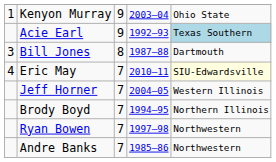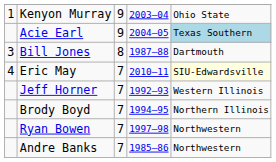 <table class="wikitable">
 <tr>
 </tr>
 <tr>
 <td>1</td>
 <td>Kenyon Murray</td>
 <td>9</td>
 <td style="font-size:80%;"><a href='#'>2003–04</a></td>
 <td style="font-size:80%;">Ohio State</td>
 </tr>
 <tr>
 <td></td>
 <td><a href='#'>Acie Earl</a></td>
 <td>9</td>
-<td style="font-size:80%;"><a href='#'>1992–93</a></td>
+<td style="font-size:80%;"><a href='#'>2004–05</a></td>
 <td style="background: lightblue; font-size:80%;">Texas Southern</td>
 </tr>
 <tr>
 <td>3</td>
 <td><a href='#'>Bill Jones</a></td>
 <td>8</td>
 <td style="font-size:80%;"><a href='#'>1987–88</a></td>
 <td style="font-size:80%;">Dartmouth</td>
 </tr>
 <tr>
 <td>4</td>
 <td>Eric May</td>
 <td>7</td>
 <td style="font-size:80%;"><a href='#'>2010–11</a></td>
 <td style="background: lightyellow; font-size:80%;">SIU-Edwardsville</td>
 </tr>
 <tr>
 <td></td>
 <td><a href='#'>Jeff Horner</a></td>
 <td>7</td>
-<td style="font-size:80%;"><a href='#'>2004–05</a></td>
+<td style="font-size:80%;"><a href='#'>1992–93</a></td>
 <td style="font-size:80%;">Western Illinois</td>
 </tr>
 <tr>
 <td></td>
 <td>Brody Boyd</td>
 <td>7</td>
 <td style="font-size:80%;"><a href='#'>1994–95</a></td>
 <td style="font-size:80%;">Northern Illinois</td>
 </tr>
 <tr>
 <td></td>
 <td><a href='#'>Ryan Bowen</a></td>
 <td>7</td>
 <td style="font-size:80%;"><a href='#'>1997–98</a></td>
 <td style="font-size:80%;">Northwestern</td>
 </tr>
 <tr>
 <td></td>
 <td>Andre Banks</td>
 <td>7</td>
 <td style="font-size:80%;"><a href='#'>1985–86</a></td>
 <td style="font-size:80%;">Northwestern</td>
 </tr>
 </table>
